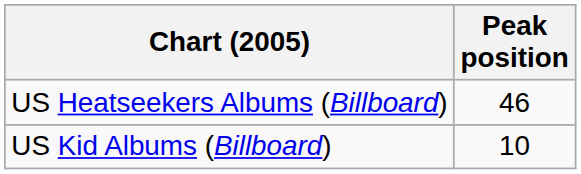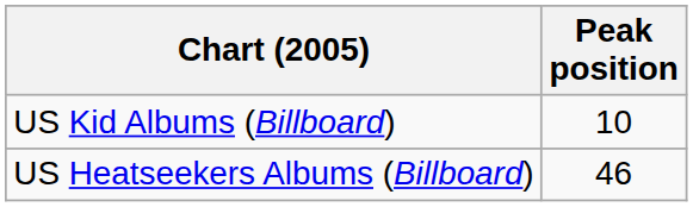 <table class="wikitable sortable">
 <tr>
 <th>Chart (2005)</th>
 <th>Peak <br>position</th>
 </tr>
 <tr>
+<td>US <a href='#'>Kid Albums</a> (<em><a href='#'>Billboard</a></em>)</td>
+<td align="center">10</td>
+</tr>
+<tr>
 <td>US <a href='#'>Heatseekers Albums</a> (<em><a href='#'>Billboard</a></em>)</td>
 <td align="center">46</td>
 </tr>
-<tr>
-<td>US <a href='#'>Kid Albums</a> (<em><a href='#'>Billboard</a></em>)</td>
-<td align="center">10</td>
-</tr>
 </table>
